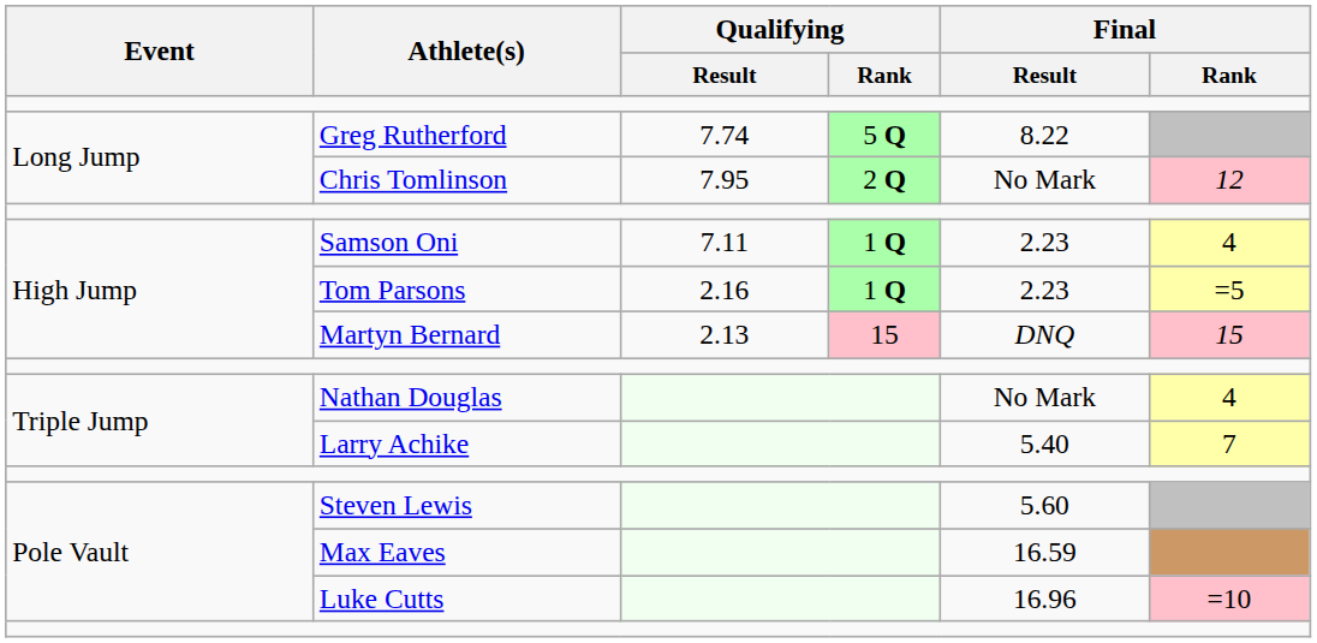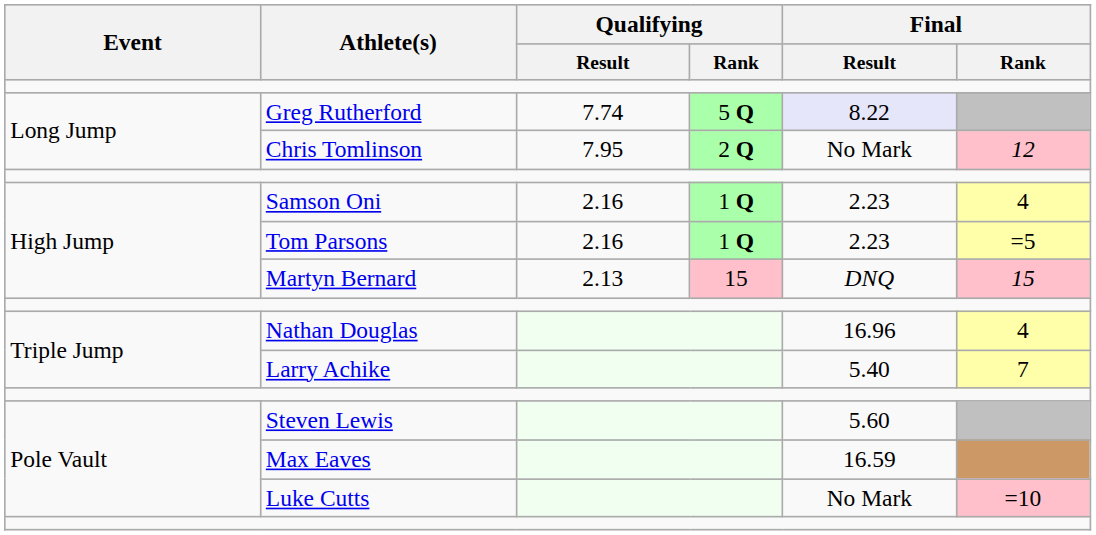 <table class=wikitable style="font-size:90%">
 <tr>
 <th rowspan="2" style="width:150px;">Event</th>
 <th rowspan="2" style="width:150px;">Athlete(s)</th>
 <th colspan="2" style="width:150px;">Qualifying</th>
 <th colspan="2" style="width:175px;">Final</th>
 </tr>
 <tr>
 <th style="line-height:1em; width:100px;"><small>Result</small></th>
 <th style="line-height:1em; width:50px;"><small>Rank</small></th>
 <th style="line-height:1em; width:100px;"><small>Result</small></th>
 <th style="line-height:1em; width:75px;"><small>Rank</small></th>
 </tr>
 <tr>
 <td colspan="6" style="height:1px;;"></td>
 </tr>
 <tr>
 <td rowspan=2>Long Jump</td>
 <td><a href='#'>Greg Rutherford</a></td>
 <td style="text-align:center;">7.74</td>
 <td style="text-align:center; background:#afa;">5 <strong>Q</strong></td>
-<td style="text-align:center;">8.22</td>
+<td style="background: lavender; text-align:center;">8.22</td>
 <td style="text-align:center; background:silver;"></td>
 </tr>
 <tr>
 <td><a href='#'>Chris Tomlinson</a></td>
 <td style="text-align:center;">7.95</td>
 <td style="text-align:center; background:#afa;">2 <strong>Q</strong></td>
 <td style="text-align:center;">No Mark</td>
 <td style="text-align:center; background:pink;"><em>12</em></td>
 </tr>
 <tr>
 <td colspan="6" style="height:1px;;"></td>
 </tr>
 <tr>
 <td rowspan=3>High Jump</td>
 <td><a href='#'>Samson Oni</a></td>
-<td style="text-align:center;">7.11</td>
+<td style="text-align:center;">2.16</td>
 <td style="text-align:center; background:#afa;">1 <strong>Q</strong></td>
 <td style="text-align:center;">2.23</td>
 <td style="text-align:center; background:#ffa;">4</td>
 </tr>
 <tr>
 <td><a href='#'>Tom Parsons</a></td>
 <td style="text-align:center;">2.16</td>
 <td style="text-align:center; background:#afa;">1 <strong>Q</strong></td>
 <td style="text-align:center;">2.23</td>
 <td style="text-align:center; background:#ffa;">=5</td>
 </tr>
 <tr>
 <td><a href='#'>Martyn Bernard</a></td>
 <td style="text-align:center;">2.13</td>
 <td style="text-align:center; background:pink;">15</td>
 <td style="text-align:center;"><em>DNQ</em></td>
 <td style="text-align:center; background:pink;"><em>15</em></td>
 </tr>
 <tr>
 <td colspan="6" style="height:1px;;"></td>
 </tr>
 <tr>
 <td rowspan=2>Triple Jump</td>
 <td><a href='#'>Nathan Douglas</a></td>
 <td colspan="2" style="text-align:center; background:honeydew;"></td>
-<td style="text-align:center;">No Mark</td>
+<td style="text-align:center;">16.96</td>
 <td style="text-align:center; background:#ffa;">4</td>
 </tr>
 <tr>
 <td><a href='#'>Larry Achike</a></td>
 <td colspan="2" style="text-align:center; background:honeydew;"></td>
 <td style="text-align:center;">5.40</td>
 <td style="text-align:center; background:#ffa;">7</td>
 </tr>
 <tr>
 <td colspan="6" style="height:1px;;"></td>
 </tr>
 <tr>
 <td rowspan=3>Pole Vault</td>
 <td><a href='#'>Steven Lewis</a></td>
 <td colspan="2" style="text-align:center; background:honeydew;"></td>
 <td style="text-align:center;">5.60</td>
 <td style="text-align:center; background:silver;"></td>
 </tr>
 <tr>
 <td><a href='#'>Max Eaves</a></td>
 <td colspan="2" style="text-align:center; background:honeydew;"></td>
 <td style="text-align:center;">16.59</td>
 <td style="text-align:center; background:#c96;"></td>
 </tr>
 <tr>
 <td><a href='#'>Luke Cutts</a></td>
 <td colspan="2" style="text-align:center; background:honeydew;"></td>
-<td style="text-align:center;">16.96</td>
+<td style="text-align:center;">No Mark</td>
 <td style="text-align:center; background:pink;">=10</td>
 </tr>
 <tr>
 <td colspan="6" style="height:1px;;"></td>
 </tr>
 </table>
